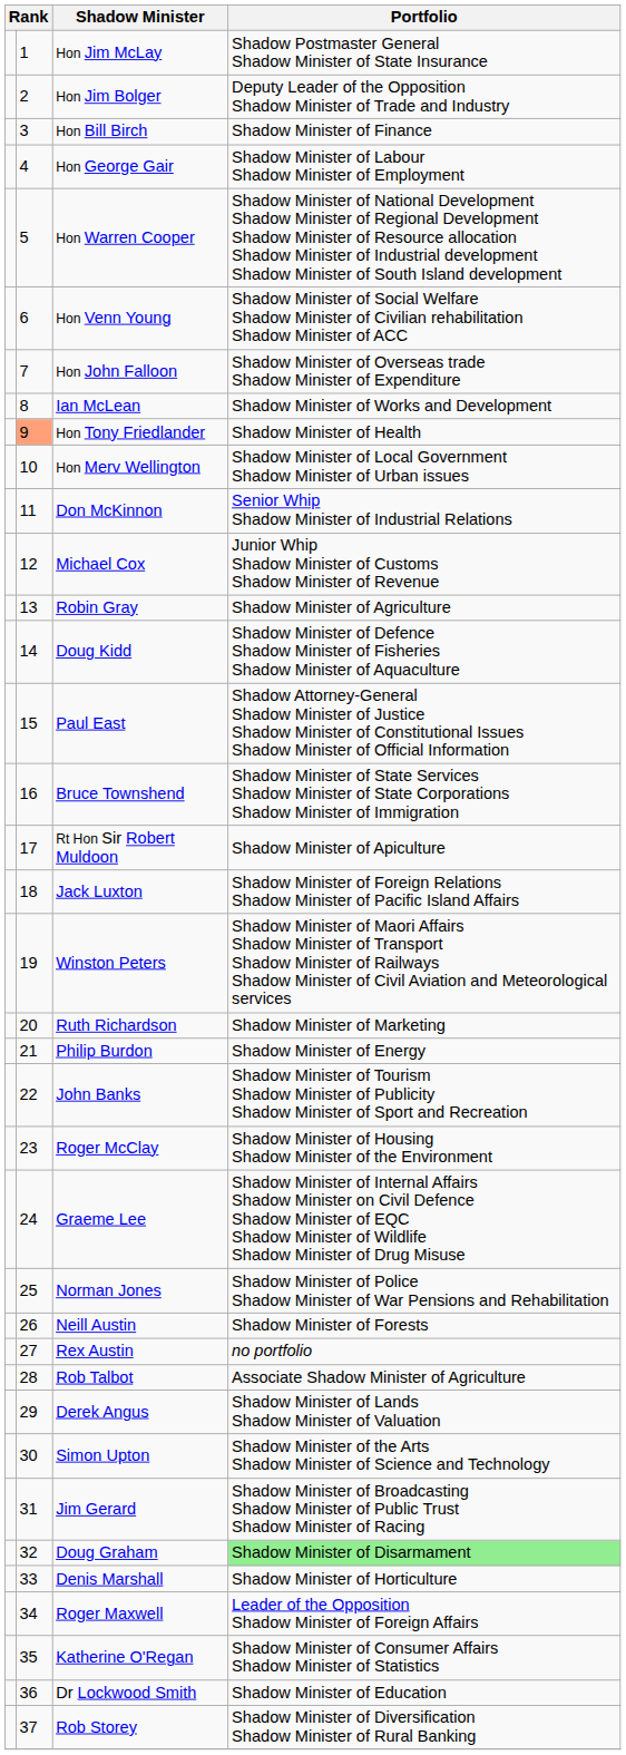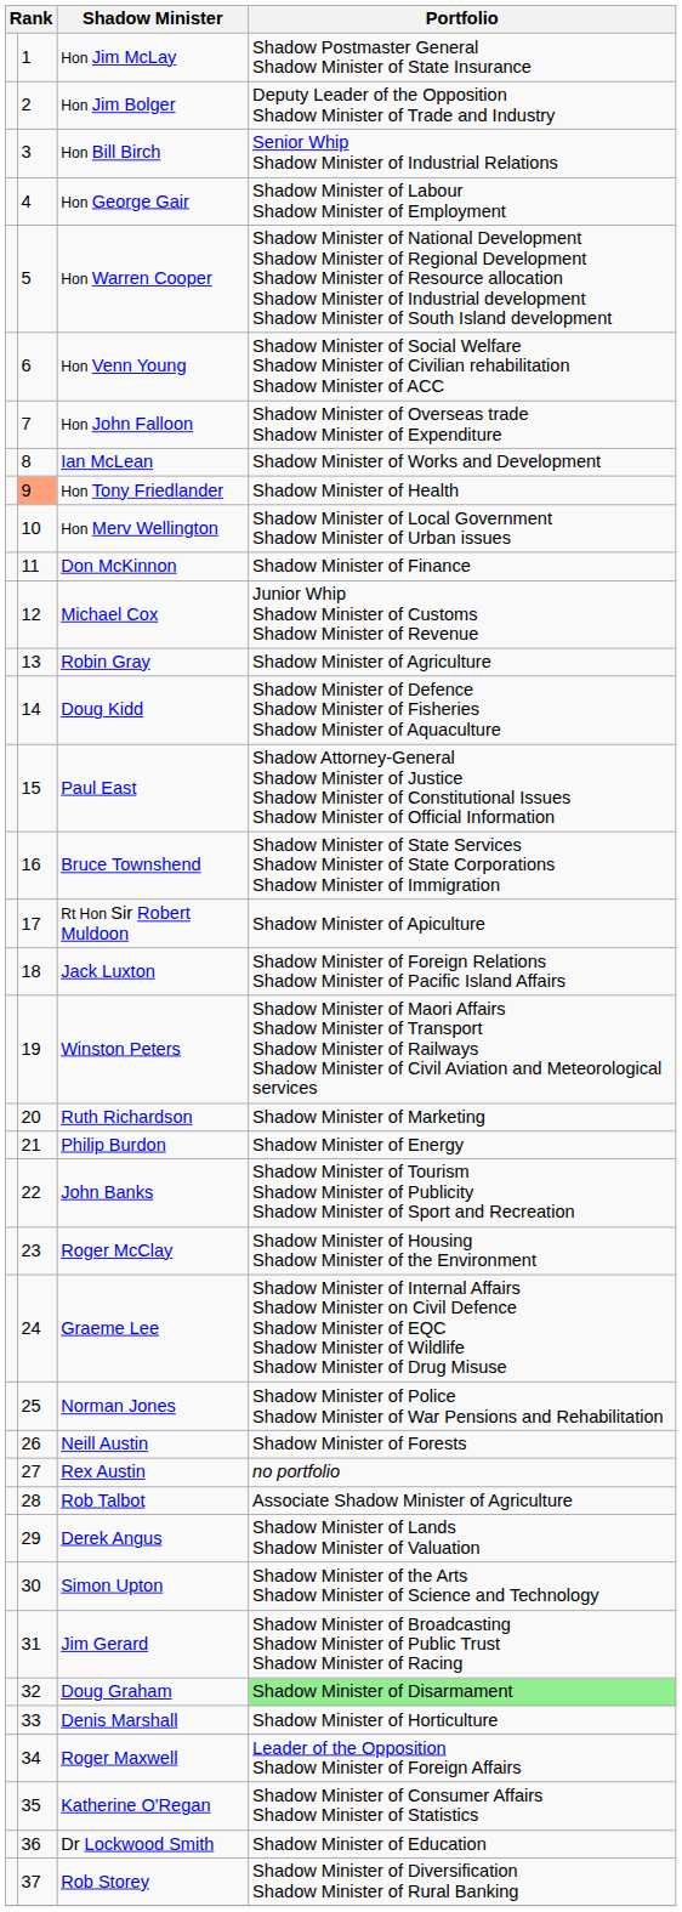 <table class="wikitable">
 <tr>
 <th colspan="2">Rank</th>
 <th>Shadow Minister</th>
 <th>Portfolio</th>
 </tr>
 <tr>
 <td bgcolor=></td>
 <td>1</td>
 <td><small>Hon </small><a href='#'>Jim McLay</a></td>
 <td>Shadow Postmaster General<br>Shadow Minister of State Insurance</td>
 </tr>
 <tr>
 <td bgcolor=></td>
 <td>2</td>
 <td><small>Hon </small><a href='#'>Jim Bolger</a></td>
 <td>Deputy Leader of the Opposition<br>Shadow Minister of Trade and Industry</td>
 </tr>
 <tr>
 <td bgcolor=></td>
 <td>3</td>
 <td><small>Hon </small><a href='#'>Bill Birch</a></td>
-<td>Shadow Minister of Finance</td>
+<td><a href='#'>Senior Whip</a><br>Shadow Minister of Industrial Relations</td>
 </tr>
 <tr>
 <td bgcolor=></td>
 <td>4</td>
 <td><small>Hon </small><a href='#'>George Gair</a></td>
 <td>Shadow Minister of Labour<br>Shadow Minister of Employment</td>
 </tr>
 <tr>
 <td bgcolor=></td>
 <td>5</td>
 <td><small>Hon </small><a href='#'>Warren Cooper</a></td>
 <td>Shadow Minister of National Development<br>Shadow Minister of Regional Development<br>Shadow Minister of Resource allocation<br>Shadow Minister of Industrial development<br>Shadow Minister of South Island development</td>
 </tr>
 <tr>
 <td bgcolor=></td>
 <td>6</td>
 <td><small>Hon </small><a href='#'>Venn Young</a></td>
 <td>Shadow Minister of Social Welfare<br>Shadow Minister of Civilian rehabilitation<br>Shadow Minister of ACC</td>
 </tr>
 <tr>
 <td bgcolor=></td>
 <td>7</td>
 <td><small>Hon </small><a href='#'>John Falloon</a></td>
 <td>Shadow Minister of Overseas trade<br>Shadow Minister of Expenditure</td>
 </tr>
 <tr>
 <td bgcolor=></td>
 <td>8</td>
 <td><a href='#'>Ian McLean</a></td>
 <td>Shadow Minister of Works and Development</td>
 </tr>
 <tr>
 <td bgcolor=></td>
 <td style="background: lightsalmon;">9</td>
 <td><small>Hon </small><a href='#'>Tony Friedlander</a></td>
 <td>Shadow Minister of Health</td>
 </tr>
 <tr>
 <td bgcolor=></td>
 <td>10</td>
 <td><small>Hon </small><a href='#'>Merv Wellington</a></td>
 <td>Shadow Minister of Local Government<br>Shadow Minister of Urban issues</td>
 </tr>
 <tr>
 <td bgcolor=></td>
 <td>11</td>
 <td><a href='#'>Don McKinnon</a></td>
-<td><a href='#'>Senior Whip</a><br>Shadow Minister of Industrial Relations</td>
+<td>Shadow Minister of Finance</td>
 </tr>
 <tr>
 <td bgcolor=></td>
 <td>12</td>
 <td><a href='#'>Michael Cox</a></td>
 <td>Junior Whip<br>Shadow Minister of Customs<br>Shadow Minister of Revenue</td>
 </tr>
 <tr>
 <td bgcolor=></td>
 <td>13</td>
 <td><a href='#'>Robin Gray</a></td>
 <td>Shadow Minister of Agriculture</td>
 </tr>
 <tr>
 <td bgcolor=></td>
 <td>14</td>
 <td><a href='#'>Doug Kidd</a></td>
 <td>Shadow Minister of Defence<br>Shadow Minister of Fisheries<br>Shadow Minister of Aquaculture</td>
 </tr>
 <tr>
 <td bgcolor=></td>
 <td>15</td>
 <td><a href='#'>Paul East</a></td>
 <td>Shadow Attorney-General<br>Shadow Minister of Justice<br>Shadow Minister of Constitutional Issues<br>Shadow Minister of Official Information</td>
 </tr>
 <tr>
 <td bgcolor=></td>
 <td>16</td>
 <td><a href='#'>Bruce Townshend</a></td>
 <td>Shadow Minister of State Services<br>Shadow Minister of State Corporations<br>Shadow Minister of Immigration</td>
 </tr>
 <tr>
 <td bgcolor=></td>
 <td>17</td>
 <td><small>Rt Hon </small>Sir <a href='#'>Robert Muldoon</a></td>
 <td>Shadow Minister of Apiculture</td>
 </tr>
 <tr>
 <td bgcolor=></td>
 <td>18</td>
 <td><a href='#'>Jack Luxton</a></td>
 <td>Shadow Minister of Foreign Relations<br>Shadow Minister of Pacific Island Affairs</td>
 </tr>
 <tr>
 <td bgcolor=></td>
 <td>19</td>
 <td><a href='#'>Winston Peters</a></td>
 <td>Shadow Minister of Maori Affairs<br>Shadow Minister of Transport<br>Shadow Minister of Railways<br>Shadow Minister of Civil Aviation and Meteorological services</td>
 </tr>
 <tr>
 <td bgcolor=></td>
 <td>20</td>
 <td><a href='#'>Ruth Richardson</a></td>
 <td>Shadow Minister of Marketing</td>
 </tr>
 <tr>
 <td bgcolor=></td>
 <td>21</td>
 <td><a href='#'>Philip Burdon</a></td>
 <td>Shadow Minister of Energy</td>
 </tr>
 <tr>
 <td bgcolor=></td>
 <td>22</td>
 <td><a href='#'>John Banks</a></td>
 <td>Shadow Minister of Tourism<br>Shadow Minister of Publicity<br>Shadow Minister of Sport and Recreation</td>
 </tr>
 <tr>
 <td bgcolor=></td>
 <td>23</td>
 <td><a href='#'>Roger McClay</a></td>
 <td>Shadow Minister of Housing<br>Shadow Minister of the Environment</td>
 </tr>
 <tr>
 <td bgcolor=></td>
 <td>24</td>
 <td><a href='#'>Graeme Lee</a></td>
 <td>Shadow Minister of Internal Affairs<br>Shadow Minister on Civil Defence<br>Shadow Minister of EQC<br>Shadow Minister of Wildlife<br>Shadow Minister of Drug Misuse</td>
 </tr>
 <tr>
 <td bgcolor=></td>
 <td>25</td>
 <td><a href='#'>Norman Jones</a></td>
 <td>Shadow Minister of Police<br>Shadow Minister of War Pensions and Rehabilitation</td>
 </tr>
 <tr>
 <td bgcolor=></td>
 <td>26</td>
 <td><a href='#'>Neill Austin</a></td>
 <td>Shadow Minister of Forests</td>
 </tr>
 <tr>
 <td bgcolor=></td>
 <td>27</td>
 <td><a href='#'>Rex Austin</a></td>
 <td><em>no portfolio</em></td>
 </tr>
 <tr>
 <td bgcolor=></td>
 <td>28</td>
 <td><a href='#'>Rob Talbot</a></td>
 <td>Associate Shadow Minister of Agriculture</td>
 </tr>
 <tr>
 <td bgcolor=></td>
 <td>29</td>
 <td><a href='#'>Derek Angus</a></td>
 <td>Shadow Minister of Lands<br>Shadow Minister of Valuation</td>
 </tr>
 <tr>
 <td bgcolor=></td>
 <td>30</td>
 <td><a href='#'>Simon Upton</a></td>
 <td>Shadow Minister of the Arts<br>Shadow Minister of Science and Technology</td>
 </tr>
 <tr>
 <td bgcolor=></td>
 <td>31</td>
 <td><a href='#'>Jim Gerard</a></td>
 <td>Shadow Minister of Broadcasting<br>Shadow Minister of Public Trust<br>Shadow Minister of Racing</td>
 </tr>
 <tr>
 <td bgcolor=></td>
 <td>32</td>
 <td><a href='#'>Doug Graham</a></td>
 <td style="background: lightgreen;">Shadow Minister of Disarmament</td>
 </tr>
 <tr>
 <td bgcolor=></td>
 <td>33</td>
 <td><a href='#'>Denis Marshall</a></td>
 <td>Shadow Minister of Horticulture</td>
 </tr>
 <tr>
 <td bgcolor=></td>
 <td>34</td>
 <td><a href='#'>Roger Maxwell</a></td>
 <td><a href='#'>Leader of the Opposition</a><br>Shadow Minister of Foreign Affairs</td>
 </tr>
 <tr>
 <td bgcolor=></td>
 <td>35</td>
 <td><a href='#'>Katherine O'Regan</a></td>
 <td>Shadow Minister of Consumer Affairs<br>Shadow Minister of Statistics</td>
 </tr>
 <tr>
 <td bgcolor=></td>
 <td>36</td>
 <td>Dr <a href='#'>Lockwood Smith</a></td>
 <td>Shadow Minister of Education</td>
 </tr>
 <tr>
 <td bgcolor=></td>
 <td>37</td>
 <td><a href='#'>Rob Storey</a></td>
 <td>Shadow Minister of Diversification<br>Shadow Minister of Rural Banking</td>
 </tr>
 <tr>
 </tr>
 </table>
